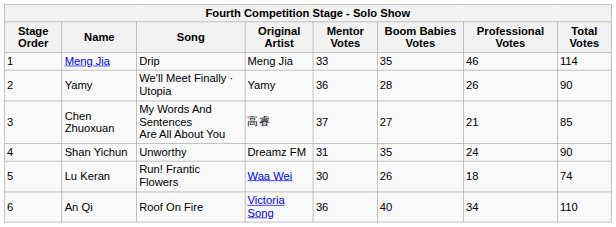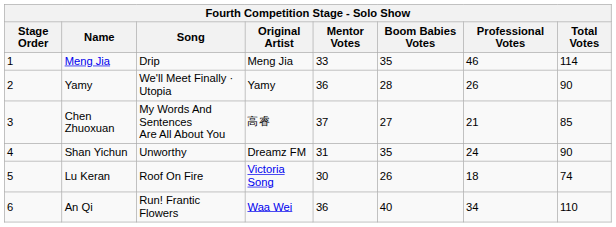 <table class="wikitable sortable">
 <tr>
 <th colspan="8">Fourth Competition Stage - Solo Show</th>
 </tr>
 <tr>
 <th>Stage Order</th>
 <th class="unsortable">Name</th>
 <th class="unsortable">Song</th>
 <th class="unsortable">Original Artist</th>
 <th>Mentor Votes</th>
 <th>Boom Babies Votes</th>
 <th>Professional Votes</th>
 <th>Total Votes</th>
 </tr>
 <tr>
 <td>1</td>
 <td><a href='#'>Meng Jia</a></td>
 <td>Drip</td>
 <td>Meng Jia</td>
 <td>33</td>
 <td>35</td>
 <td>46</td>
 <td>114</td>
 </tr>
 <tr>
 <td>2</td>
 <td>Yamy</td>
 <td>We'll Meet Finally · Utopia</td>
 <td>Yamy</td>
 <td>36</td>
 <td>28</td>
 <td>26</td>
 <td>90</td>
 </tr>
 <tr>
 <td>3</td>
 <td>Chen Zhuoxuan</td>
 <td>My Words And Sentences<br>Are All About You</td>
 <td>高睿</td>
 <td>37</td>
 <td>27</td>
 <td>21</td>
 <td>85</td>
 </tr>
 <tr>
 <td>4</td>
 <td>Shan Yichun</td>
 <td>Unworthy</td>
 <td>Dreamz FM</td>
 <td>31</td>
 <td>35</td>
 <td>24</td>
 <td>90</td>
 </tr>
 <tr>
 <td>5</td>
 <td>Lu Keran</td>
-<td>Run! Frantic Flowers</td>
-<td><a href='#'>Waa Wei</a></td>
+<td>Roof On Fire</td>
+<td><a href='#'>Victoria Song</a></td>
 <td>30</td>
 <td>26</td>
 <td>18</td>
 <td>74</td>
 </tr>
 <tr>
 <td>6</td>
 <td>An Qi</td>
-<td>Roof On Fire</td>
-<td><a href='#'>Victoria Song</a></td>
+<td>Run! Frantic Flowers</td>
+<td><a href='#'>Waa Wei</a></td>
 <td>36</td>
 <td>40</td>
 <td>34</td>
 <td>110</td>
 </tr>
 </table>
